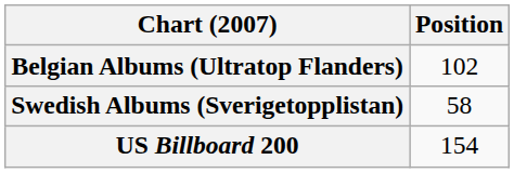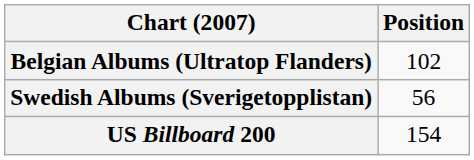 <table class="wikitable sortable plainrowheaders" style="text-align:center">
 <tr>
 <th scope="col">Chart (2007)</th>
 <th scope="col">Position</th>
 </tr>
 <tr>
 <th scope="row">Belgian Albums (Ultratop Flanders)</th>
 <td>102</td>
 </tr>
 <tr>
 <th scope="row">Swedish Albums (Sverigetopplistan)</th>
-<td>58</td>
+<td>56</td>
 </tr>
 <tr>
 <th scope="row">US <em>Billboard</em> 200</th>
 <td>154</td>
 </tr>
 </table>
